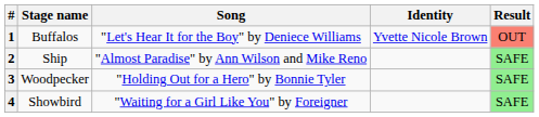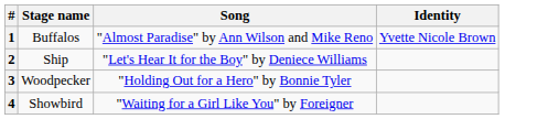 <table class="wikitable plainrowheaders" style="text-align: center;">
 <tr>
 <th>#</th>
 <th>Stage name</th>
 <th>Song</th>
 <th>Identity</th>
-<th>Result</th>
 </tr>
 <tr>
 <th>1</th>
 <td>Buffalos</td>
-<td>"<a href='#'>Let's Hear It for the Boy</a>" by <a href='#'>Deniece Williams</a></td>
+<td>"<a href='#'>Almost Paradise</a>" by <a href='#'>Ann Wilson</a> and <a href='#'>Mike Reno</a></td>
 <td><a href='#'>Yvette Nicole Brown</a></td>
-<td bgcolor="salmon">OUT</td>
 </tr>
 <tr>
 <th>2</th>
 <td>Ship</td>
-<td>"<a href='#'>Almost Paradise</a>" by <a href='#'>Ann Wilson</a> and <a href='#'>Mike Reno</a></td>
+<td>"<a href='#'>Let's Hear It for the Boy</a>" by <a href='#'>Deniece Williams</a></td>
 <td></td>
-<td bgcolor=lightgreen>SAFE</td>
 </tr>
 <tr>
 <th>3</th>
 <td>Woodpecker</td>
 <td>"<a href='#'>Holding Out for a Hero</a>" by <a href='#'>Bonnie Tyler</a></td>
 <td></td>
-<td bgcolor=lightgreen>SAFE</td>
 </tr>
 <tr>
 <th>4</th>
 <td>Showbird</td>
 <td>"<a href='#'>Waiting for a Girl Like You</a>" by <a href='#'>Foreigner</a></td>
 <td></td>
-<td bgcolor=lightgreen>SAFE</td>
 </tr>
 </table>
